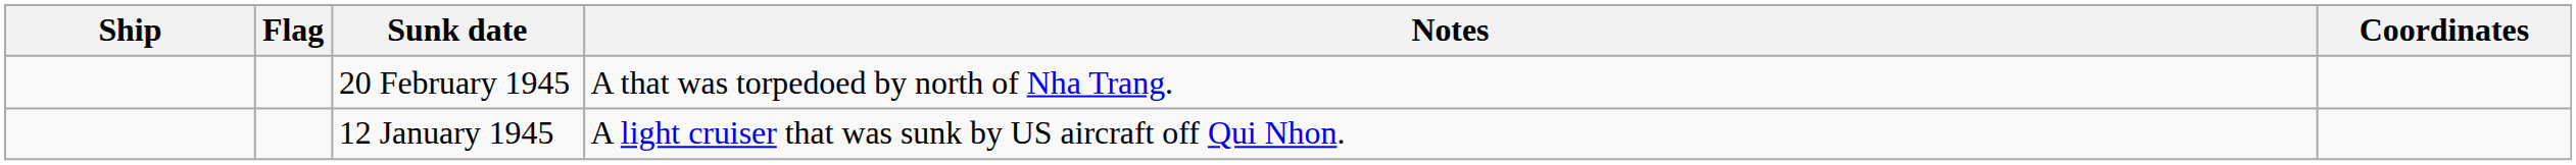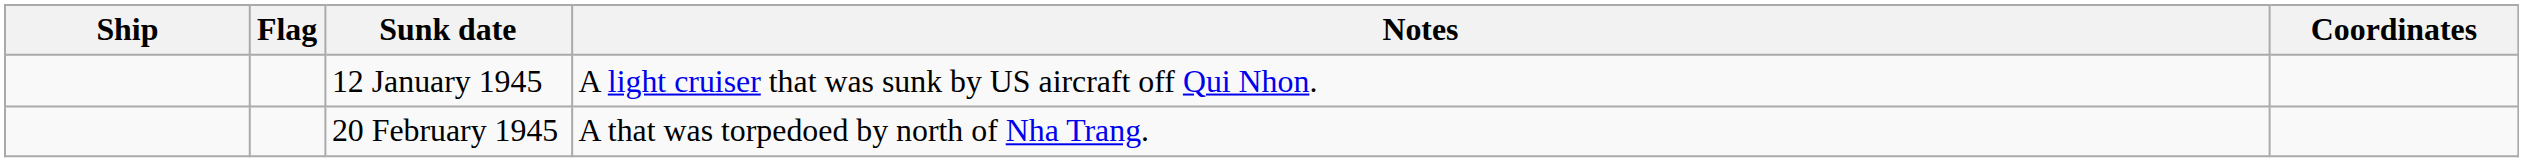 <table class=wikitable | style = "width:100%">
 <tr>
 <th style="width:10%">Ship</th>
 <th>Flag</th>
 <th style="width:10%">Sunk date</th>
 <th style="width:70%">Notes</th>
 <th style="width:10%">Coordinates</th>
 </tr>
 <tr>
 <td></td>
 <td></td>
-<td>20 February 1945</td>
-<td>A  that was torpedoed by  north of <a href='#'>Nha Trang</a>.</td>
+<td>12 January 1945</td>
+<td>A  <a href='#'>light cruiser</a> that was sunk by US aircraft off <a href='#'>Qui Nhon</a>.</td>
 <td></td>
 </tr>
 <tr>
 <td></td>
 <td></td>
-<td>12 January 1945</td>
-<td>A  <a href='#'>light cruiser</a> that was sunk by US aircraft off <a href='#'>Qui Nhon</a>.</td>
+<td>20 February 1945</td>
+<td>A  that was torpedoed by  north of <a href='#'>Nha Trang</a>.</td>
 <td></td>
 </tr>
 </table>
